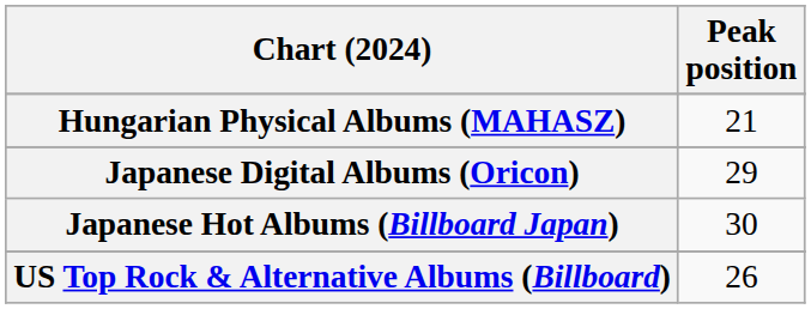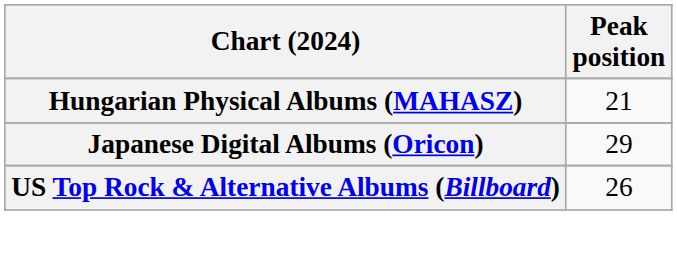 <table class="wikitable sortable plainrowheaders" style="text-align:center">
 <tr>
 <th scope="col">Chart (2024)</th>
 <th scope="col">Peak<br>position</th>
 </tr>
 <tr>
 </tr>
 <tr>
 </tr>
 <tr>
 </tr>
 <tr>
 </tr>
 <tr>
 </tr>
 <tr>
 </tr>
 <tr>
 </tr>
 <tr>
 </tr>
 <tr>
 <th scope="row">Hungarian Physical Albums (<a href='#'>MAHASZ</a>)</th>
 <td>21</td>
 </tr>
 <tr>
 </tr>
 <tr>
 </tr>
 <tr>
 <th scope="row">Japanese Digital Albums (<a href='#'>Oricon</a>)</th>
 <td>29</td>
 </tr>
 <tr>
-<th scope="row">Japanese Hot Albums (<em><a href='#'>Billboard Japan</a></em>)</th>
-<td>30</td>
-</tr>
-<tr>
 </tr>
 <tr>
 </tr>
 <tr>
 </tr>
 <tr>
 </tr>
 <tr>
 </tr>
 <tr>
 </tr>
 <tr>
 </tr>
 <tr>
 </tr>
 <tr>
 </tr>
 <tr>
 </tr>
 <tr>
 <th scope="row">US <a href='#'>Top Rock & Alternative Albums</a> (<em><a href='#'>Billboard</a></em>)</th>
 <td>26</td>
 </tr>
 </table>
